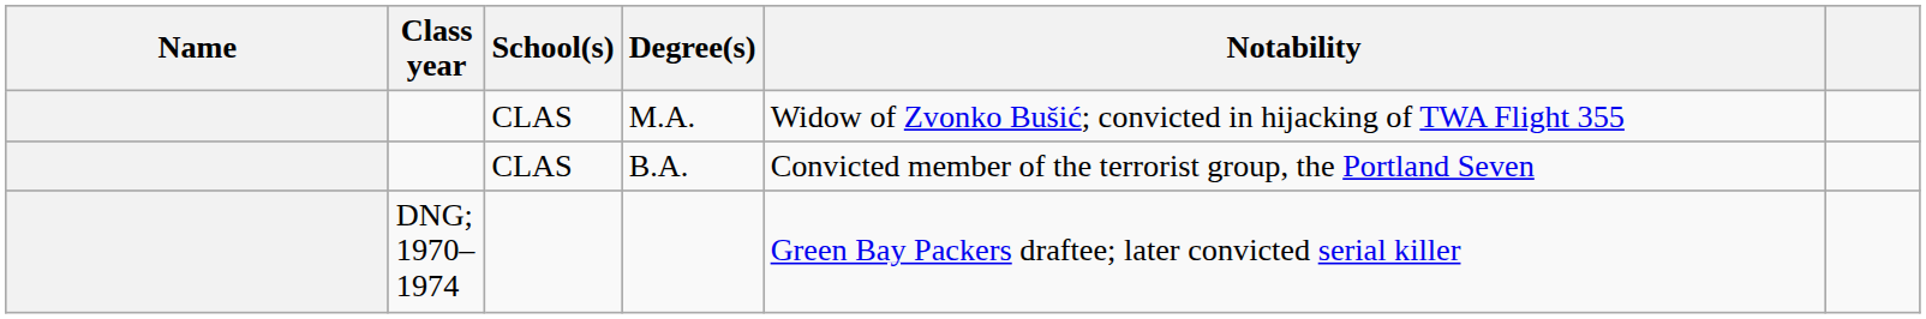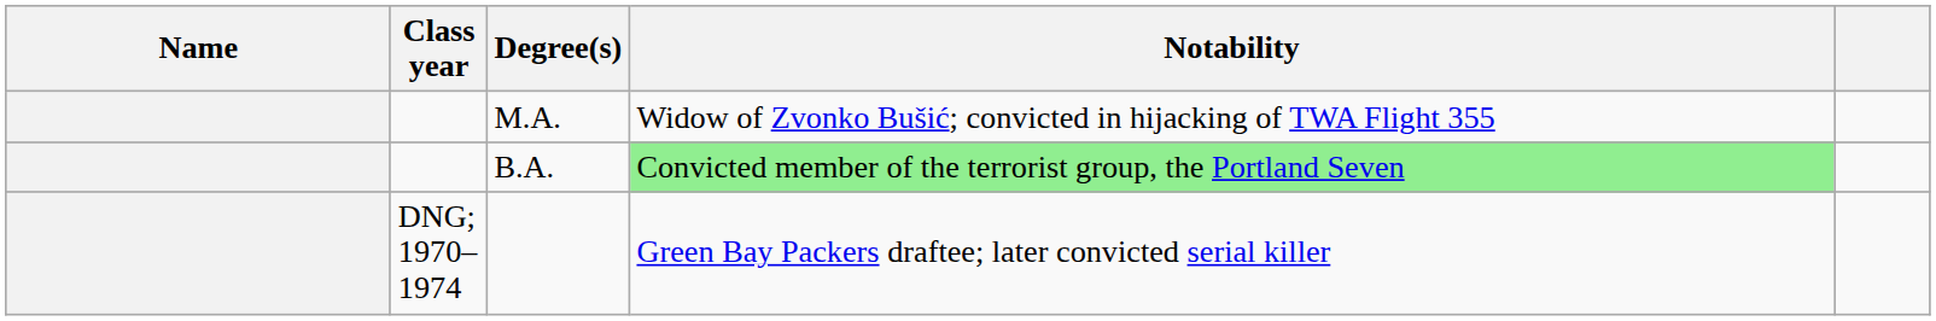 <table class="wikitable sortable plainrowheaders" style="width:77%">
 <tr>
 <th style="width:20%;">Name</th>
 <th style="width:5%;">Class year</th>
-<th style="width:5%;">School(s)</th>
 <th style="width:5%;">Degree(s)</th>
 <th style="width:*;" class="unsortable">Notability</th>
 <th style="width:5%;" class="unsortable"></th>
 </tr>
 <tr>
 <th scope="row"></th>
 <td></td>
-<td>CLAS</td>
 <td>M.A.</td>
 <td>Widow of <a href='#'>Zvonko Bušić</a>; convicted in hijacking of <a href='#'>TWA Flight 355</a></td>
 <td align=center></td>
 </tr>
 <tr>
 <th scope="row"></th>
 <td></td>
-<td>CLAS</td>
 <td>B.A.</td>
-<td>Convicted member of the terrorist group, the <a href='#'>Portland Seven</a></td>
+<td style="background: lightgreen;">Convicted member of the terrorist group, the <a href='#'>Portland Seven</a></td>
 <td align=center></td>
 </tr>
 <tr>
 <th scope="row"></th>
 <td>DNG;<br> 1970–1974</td>
 <td></td>
-<td></td>
 <td><a href='#'>Green Bay Packers</a> draftee; later convicted <a href='#'>serial killer</a></td>
 <td align=center></td>
 </tr>
 </table>
